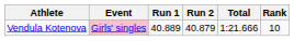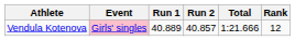 <table class="wikitable" style="font-size:90%;">
 <tr>
 <th>Athlete</th>
 <th>Event</th>
 <th>Run 1</th>
 <th>Run 2</th>
 <th>Total</th>
 <th>Rank</th>
 </tr>
 <tr>
 <td><a href='#'>Vendula Kotenova</a></td>
 <td style="background: pink;"><a href='#'>Girls' singles</a></td>
 <td align=center>40.889</td>
-<td align=center>40.879</td>
+<td align=center>40.857</td>
 <td align=center>1:21.666</td>
-<td align=center>10</td>
+<td align=center>12</td>
 </tr>
 </table>
